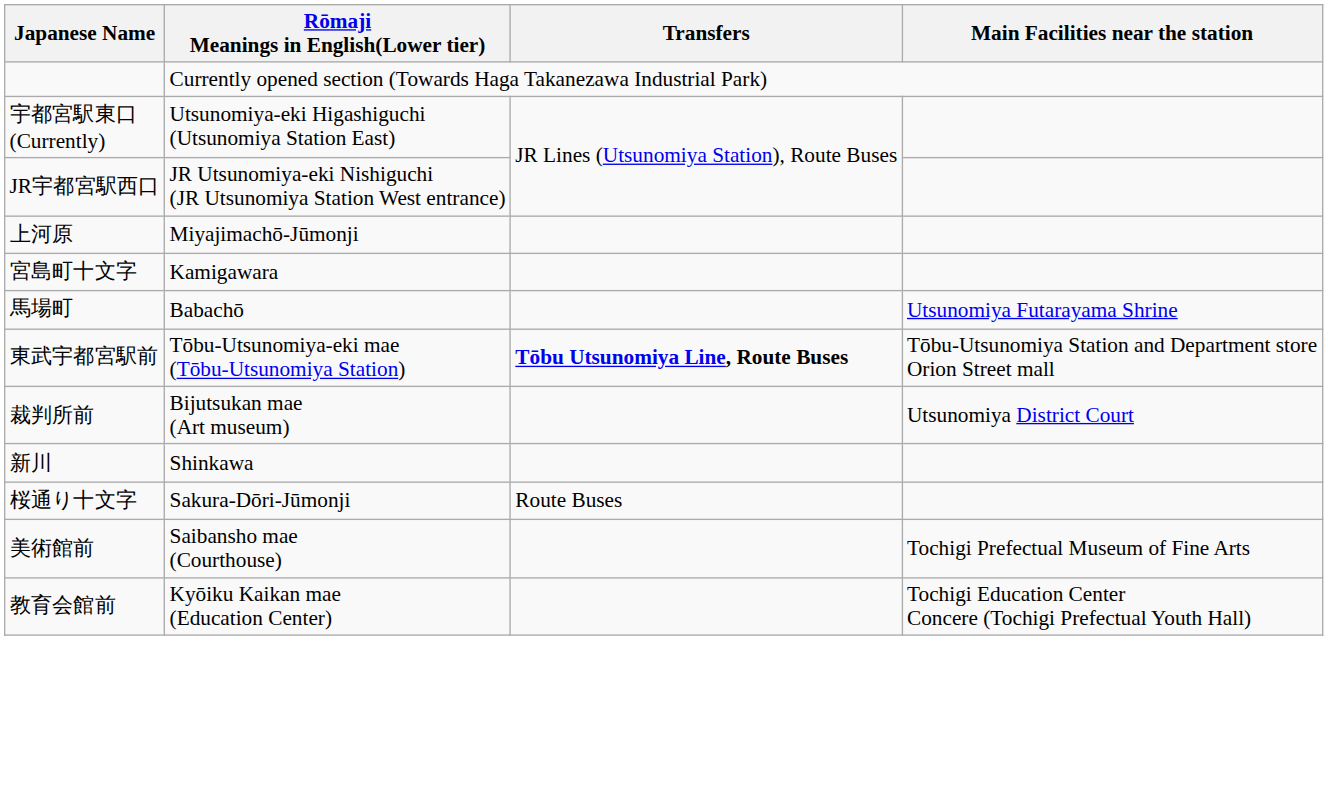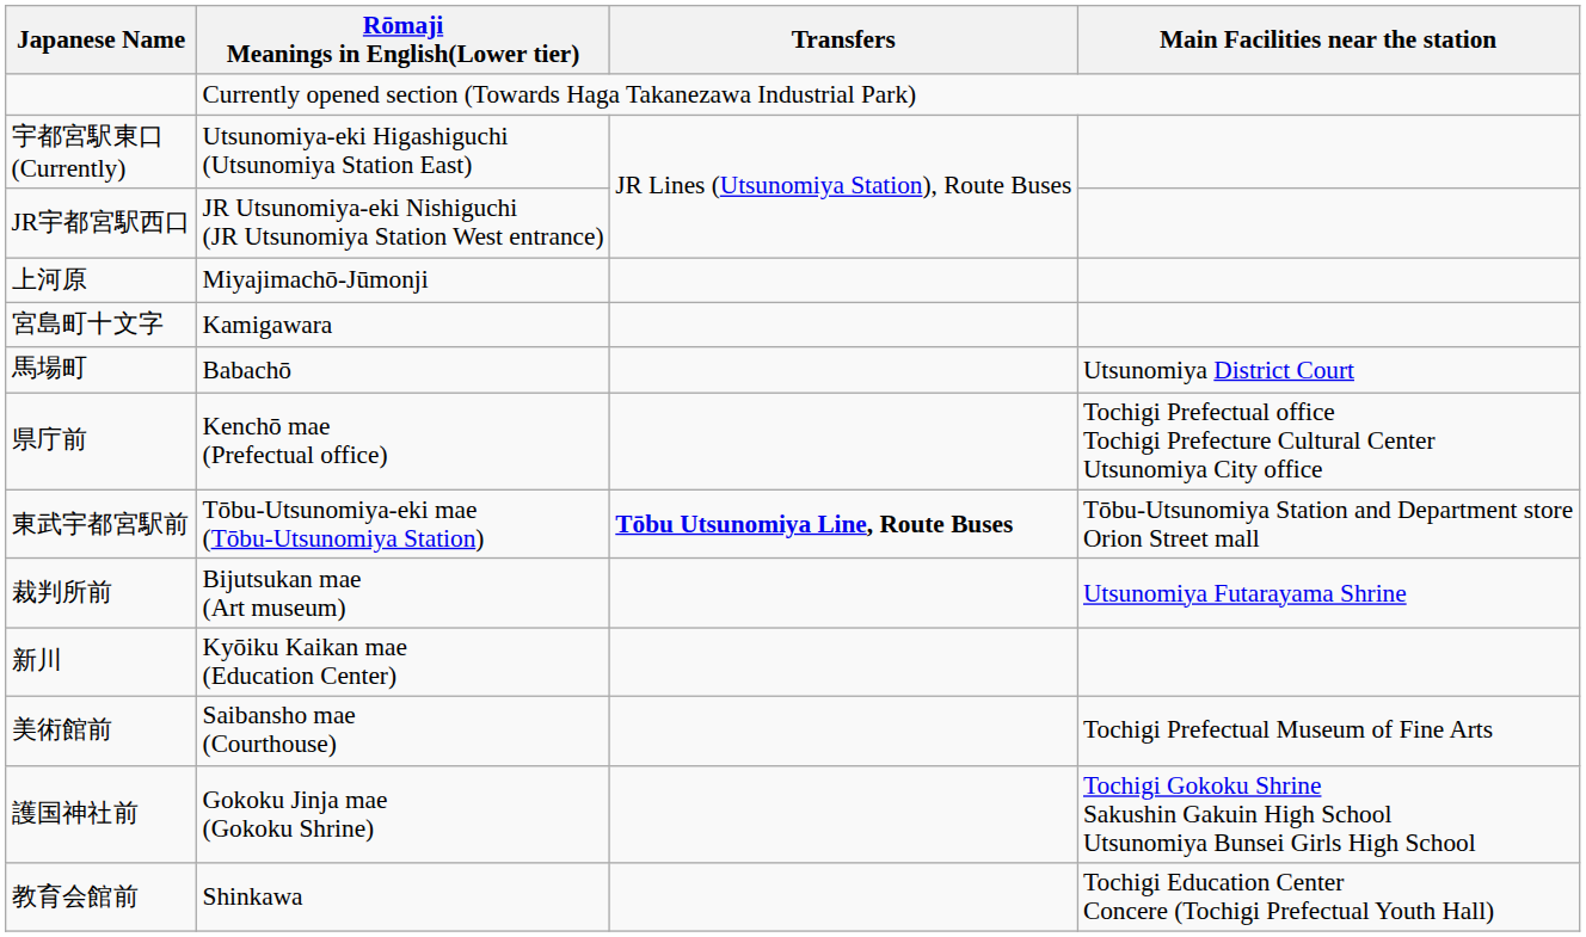 <table class="wikitable">
 <tr>
 <th>Japanese Name</th>
 <th><a href='#'>Rōmaji</a><br>Meanings in English(Lower tier)</th>
 <th>Transfers</th>
 <th>Main Facilities near the station</th>
 </tr>
 <tr>
 <td></td>
 <td colspan="3">Currently opened section (Towards Haga Takanezawa Industrial Park)</td>
 </tr>
 <tr>
 <td>宇都宮駅東口<br>(Currently)</td>
 <td>Utsunomiya-eki Higashiguchi<br>(Utsunomiya Station East)</td>
 <td rowspan="2">JR Lines (<a href='#'>Utsunomiya Station</a>), Route Buses</td>
 <td></td>
 </tr>
 <tr>
 <td>JR宇都宮駅西口</td>
 <td>JR Utsunomiya-eki Nishiguchi<br>(JR Utsunomiya Station West entrance)</td>
 <td></td>
 </tr>
 <tr>
 <td>上河原</td>
 <td>Miyajimachō-Jūmonji</td>
 <td></td>
 <td></td>
 </tr>
 <tr>
 <td>宮島町十文字</td>
 <td>Kamigawara</td>
 <td></td>
 <td></td>
 </tr>
 <tr>
 <td>馬場町</td>
 <td>Babachō</td>
 <td></td>
-<td><a href='#'>Utsunomiya Futarayama Shrine</a></td>
+<td>Utsunomiya <a href='#'>District Court</a></td>
+</tr>
+<tr>
+<td>県庁前</td>
+<td>Kenchō mae<br>(Prefectual office)</td>
+<td></td>
+<td>Tochigi Prefectual office<br>Tochigi Prefecture Cultural Center<br>Utsunomiya City office</td>
 </tr>
 <tr>
 <td>東武宇都宮駅前</td>
 <td>Tōbu-Utsunomiya-eki mae<br>(<a href='#'>Tōbu-Utsunomiya Station</a>)</td>
 <td><strong><a href='#'>Tōbu Utsunomiya Line</a>, Route Buses</strong></td>
 <td>Tōbu-Utsunomiya Station and Department store<br>Orion Street mall</td>
 </tr>
 <tr>
 <td>裁判所前</td>
 <td>Bijutsukan mae<br>(Art museum)</td>
 <td></td>
-<td>Utsunomiya <a href='#'>District Court</a></td>
+<td><a href='#'>Utsunomiya Futarayama Shrine</a></td>
 </tr>
 <tr>
 <td>新川</td>
-<td>Shinkawa</td>
+<td>Kyōiku Kaikan mae<br>(Education Center)</td>
 <td></td>
-<td></td>
-</tr>
-<tr>
-<td>桜通り十文字</td>
-<td>Sakura-Dōri-Jūmonji</td>
-<td>Route Buses</td>
 <td></td>
 </tr>
 <tr>
 <td>美術館前</td>
 <td>Saibansho mae<br>(Courthouse)</td>
 <td></td>
 <td>Tochigi Prefectual Museum of Fine Arts</td>
 </tr>
 <tr>
+<td>護国神社前</td>
+<td>Gokoku Jinja mae<br>(Gokoku Shrine)</td>
+<td></td>
+<td><a href='#'>Tochigi Gokoku Shrine</a><br>Sakushin Gakuin High School<br>Utsunomiya Bunsei Girls High School</td>
+</tr>
+<tr>
 <td>教育会館前</td>
-<td>Kyōiku Kaikan mae<br>(Education Center)</td>
+<td>Shinkawa</td>
 <td></td>
 <td>Tochigi Education Center<br>Concere (Tochigi Prefectual Youth Hall)</td>
 </tr>
 </table>
